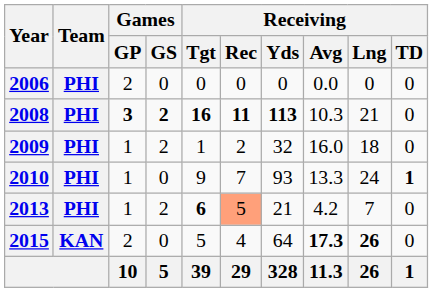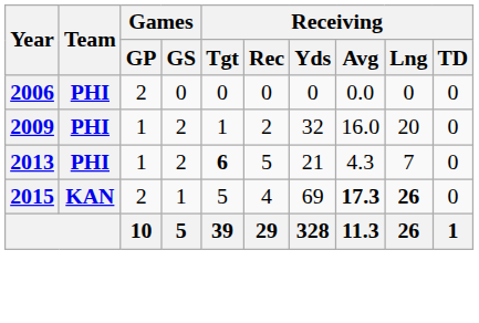 <table class="wikitable" style="text-align:center">
 <tr>
 <th rowspan="2">Year</th>
 <th rowspan="2">Team</th>
 <th colspan="2">Games</th>
 <th colspan="6">Receiving</th>
 </tr>
 <tr>
 <th>GP</th>
 <th>GS</th>
 <th>Tgt</th>
 <th>Rec</th>
 <th>Yds</th>
 <th>Avg</th>
 <th>Lng</th>
 <th>TD</th>
 </tr>
 <tr>
 <th><a href='#'>2006</a></th>
 <th><a href='#'>PHI</a></th>
 <td>2</td>
 <td>0</td>
 <td>0</td>
 <td>0</td>
 <td>0</td>
 <td>0.0</td>
 <td>0</td>
 <td>0</td>
 </tr>
 <tr>
-<th><a href='#'>2008</a></th>
-<th><a href='#'>PHI</a></th>
-<td><strong>3</strong></td>
-<td><strong>2</strong></td>
-<td><strong>16</strong></td>
-<td><strong>11</strong></td>
-<td><strong>113</strong></td>
-<td>10.3</td>
-<td>21</td>
-<td>0</td>
-</tr>
-<tr>
 <th><a href='#'>2009</a></th>
 <th><a href='#'>PHI</a></th>
 <td>1</td>
 <td>2</td>
 <td>1</td>
 <td>2</td>
 <td>32</td>
 <td>16.0</td>
-<td>18</td>
+<td>20</td>
 <td>0</td>
-</tr>
-<tr>
-<th><a href='#'>2010</a></th>
-<th><a href='#'>PHI</a></th>
-<td>1</td>
-<td>0</td>
-<td>9</td>
-<td>7</td>
-<td>93</td>
-<td>13.3</td>
-<td>24</td>
-<td><strong>1</strong></td>
 </tr>
 <tr>
 <th><a href='#'>2013</a></th>
 <th><a href='#'>PHI</a></th>
 <td>1</td>
 <td>2</td>
 <td><strong>6</strong></td>
-<td style="background: lightsalmon;">5</td>
+<td>5</td>
 <td>21</td>
-<td>4.2</td>
+<td>4.3</td>
 <td>7</td>
 <td>0</td>
 </tr>
 <tr>
 <th><a href='#'>2015</a></th>
 <th><a href='#'>KAN</a></th>
 <td>2</td>
-<td>0</td>
+<td>1</td>
 <td>5</td>
 <td>4</td>
-<td>64</td>
+<td>69</td>
 <td><strong>17.3</strong></td>
 <td><strong>26</strong></td>
 <td>0</td>
 </tr>
 <tr>
 <th colspan="2"></th>
 <th>10</th>
 <th>5</th>
 <th>39</th>
 <th>29</th>
 <th>328</th>
 <th>11.3</th>
 <th>26</th>
 <th>1</th>
 </tr>
 </table>
